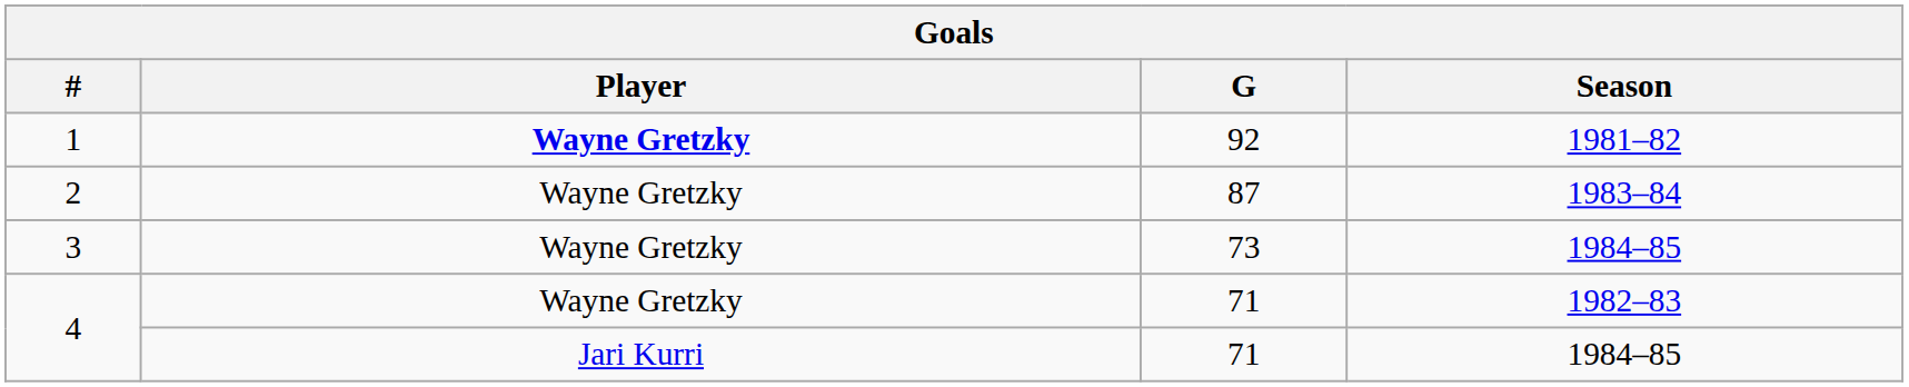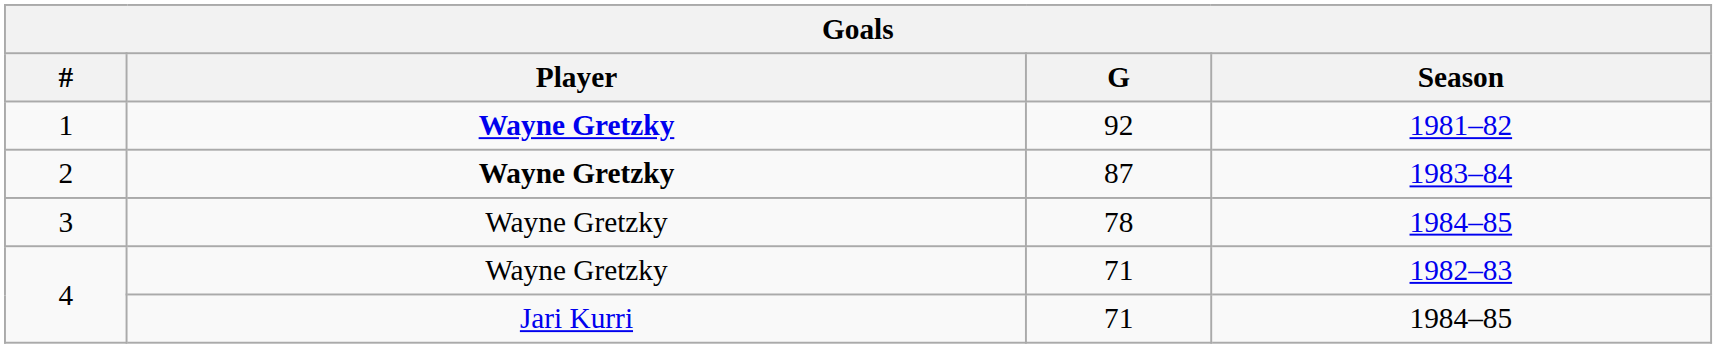 <table class="wikitable" style="text-align: center; font-size: 95%" width="70%">
 <tr>
 <th colspan="4">Goals</th>
 </tr>
 <tr>
 <th>#</th>
 <th>Player</th>
 <th>G</th>
 <th>Season</th>
 </tr>
 <tr>
 <td>1</td>
 <td><strong><a href='#'>Wayne Gretzky</a></strong></td>
 <td>92</td>
 <td><a href='#'>1981–82</a></td>
 </tr>
 <tr>
 <td>2</td>
-<td>Wayne Gretzky</td>
+<td><strong>Wayne Gretzky</strong></td>
 <td>87</td>
 <td><a href='#'>1983–84</a></td>
 </tr>
 <tr>
 <td>3</td>
 <td>Wayne Gretzky</td>
-<td>73</td>
+<td>78</td>
 <td><a href='#'>1984–85</a></td>
 </tr>
 <tr>
 <td rowspan="2">4</td>
 <td>Wayne Gretzky</td>
 <td>71</td>
 <td><a href='#'>1982–83</a></td>
 </tr>
 <tr>
 <td><a href='#'>Jari Kurri</a></td>
 <td>71</td>
 <td>1984–85</td>
 </tr>
 </table>
